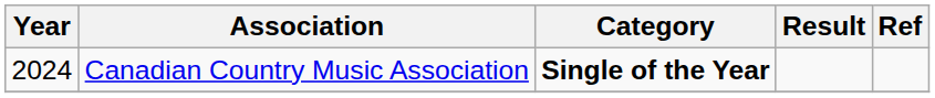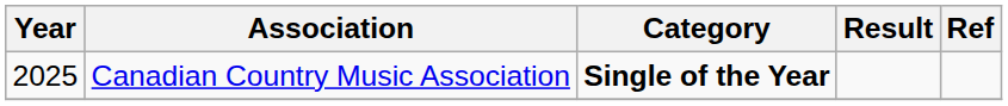 <table class="wikitable">
 <tr>
 <th>Year</th>
 <th>Association</th>
 <th>Category</th>
 <th>Result</th>
 <th>Ref</th>
 </tr>
 <tr>
-<td>2024</td>
+<td>2025</td>
 <td><a href='#'>Canadian Country Music Association</a></td>
 <td><strong>Single of the Year</strong></td>
 <td></td>
 <td></td>
 </tr>
 <tr>
 </tr>
 </table>
